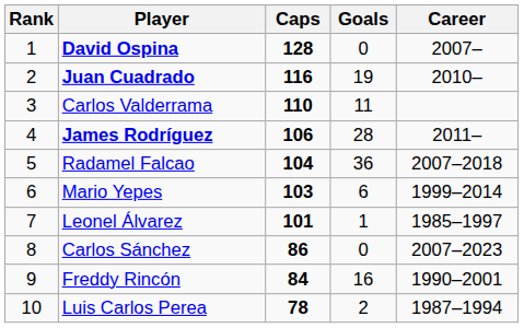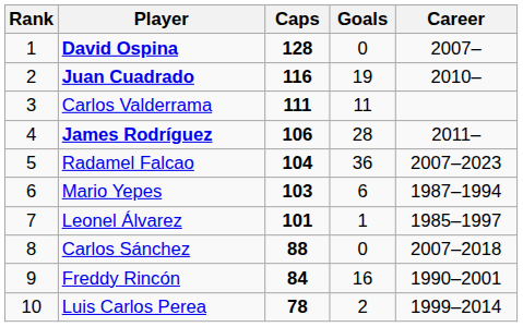 <table class="wikitable sortable" style="text-align:center;">
 <tr>
 <th width="30">Rank</th>
 <th style="width:175px;">Player</th>
 <th width="50">Caps</th>
 <th width="50">Goals</th>
 <th style="width:100px;">Career</th>
 </tr>
 <tr>
 <td>1</td>
 <td align=left><strong><a href='#'>David Ospina</a></strong></td>
 <td><strong>128</strong></td>
 <td>0</td>
 <td>2007–</td>
 </tr>
 <tr>
 <td>2</td>
 <td align=left><strong><a href='#'>Juan Cuadrado</a></strong></td>
 <td><strong>116</strong></td>
 <td>19</td>
 <td>2010–</td>
 </tr>
 <tr>
 <td>3</td>
 <td align=left><a href='#'>Carlos Valderrama</a></td>
-<td><strong>110</strong></td>
+<td><strong>111</strong></td>
 <td>11</td>
 <td></td>
 </tr>
 <tr>
 <td>4</td>
 <td align="left"><strong><a href='#'>James Rodríguez</a></strong></td>
 <td><strong>106</strong></td>
 <td>28</td>
 <td>2011–</td>
 </tr>
 <tr>
 <td>5</td>
 <td align=left><a href='#'>Radamel Falcao</a></td>
 <td><strong>104</strong></td>
 <td>36</td>
-<td>2007–2018</td>
+<td>2007–2023</td>
 </tr>
 <tr>
 <td>6</td>
 <td align=left><a href='#'>Mario Yepes</a></td>
 <td><strong>103</strong></td>
 <td>6</td>
-<td>1999–2014</td>
+<td>1987–1994</td>
 </tr>
 <tr>
 <td>7</td>
 <td align=left><a href='#'>Leonel Álvarez</a></td>
 <td><strong>101</strong></td>
 <td>1</td>
 <td>1985–1997</td>
 </tr>
 <tr>
 <td>8</td>
 <td align=left><a href='#'>Carlos Sánchez</a></td>
-<td><strong>86</strong></td>
+<td><strong>88</strong></td>
 <td>0</td>
-<td>2007–2023</td>
+<td>2007–2018</td>
 </tr>
 <tr>
 <td>9</td>
 <td align=left><a href='#'>Freddy Rincón</a></td>
 <td><strong>84</strong></td>
 <td>16</td>
 <td>1990–2001</td>
 </tr>
 <tr>
 <td>10</td>
 <td align="left"><a href='#'>Luis Carlos Perea</a></td>
 <td><strong>78</strong></td>
 <td>2</td>
-<td>1987–1994</td>
+<td>1999–2014</td>
 </tr>
 </table>
